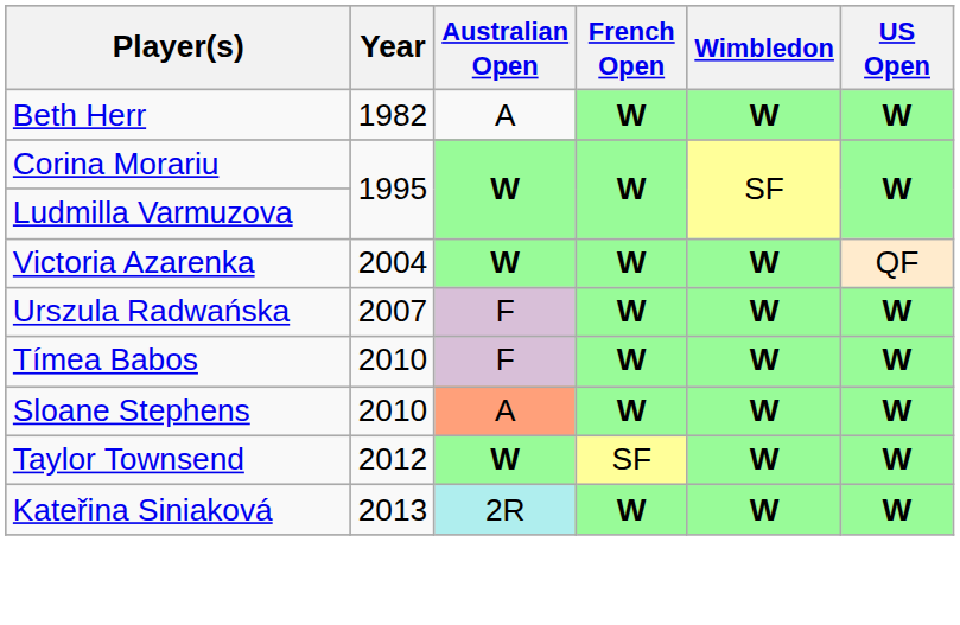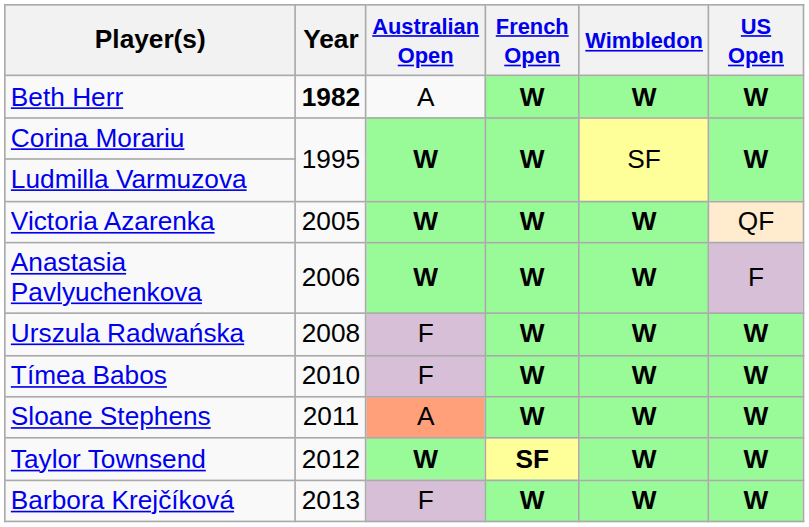 <table class="wikitable sortable" style="text-align:center;">
 <tr>
 <th style="width:170px;"><strong>Player(s)</strong></th>
 <th><strong>Year</strong></th>
 <th class="unsortable" width="50"><small><strong><a href='#'>Australian Open</a></strong></small></th>
 <th class="unsortable" width="50"><small><strong><a href='#'>French Open</a></strong></small></th>
 <th class="unsortable" width="50"><small><strong><a href='#'>Wimbledon</a></strong></small></th>
 <th class="unsortable" width="50"><small><strong><a href='#'>US Open</a></strong></small></th>
 </tr>
 <tr>
 <td align="left"> <a href='#'>Beth Herr</a></td>
-<td>1982</td>
+<td><strong>1982</strong></td>
 <td>A</td>
 <td style="background:PaleGreen;"><strong>W</strong></td>
 <td style="background:PaleGreen;"><strong>W</strong></td>
 <td style="background:PaleGreen;"><strong>W</strong></td>
 </tr>
 <tr>
 <td align="left"> <a href='#'>Corina Morariu</a></td>
 <td rowspan="2">1995</td>
 <td rowspan="2" style="background:PaleGreen;"><strong>W</strong></td>
 <td rowspan="2" style="background:PaleGreen;"><strong>W</strong></td>
 <td rowspan="2" style="background:#ff9;">SF</td>
 <td rowspan="2" style="background:PaleGreen;"><strong>W</strong></td>
 </tr>
 <tr>
 <td align="left"> <a href='#'>Ludmilla Varmuzova</a></td>
 </tr>
 <tr>
 <td align="left"> <a href='#'>Victoria Azarenka</a></td>
-<td>2004</td>
+<td>2005</td>
 <td style="background:PaleGreen;"><strong>W</strong></td>
 <td style="background:PaleGreen;"><strong>W</strong></td>
 <td style="background:PaleGreen;"><strong>W</strong></td>
 <td style="background:#ffebcd;">QF</td>
 </tr>
 <tr>
+<td align="left"> <a href='#'>Anastasia Pavlyuchenkova</a></td>
+<td>2006</td>
+<td style="background:PaleGreen;"><strong>W</strong></td>
+<td style="background:PaleGreen;"><strong>W</strong></td>
+<td style="background:PaleGreen;"><strong>W</strong></td>
+<td style="background:thistle;">F</td>
+</tr>
+<tr>
 <td align="left"> <a href='#'>Urszula Radwańska</a></td>
-<td>2007</td>
+<td>2008</td>
 <td style="background:thistle;">F</td>
 <td style="background:PaleGreen;"><strong>W</strong></td>
 <td style="background:PaleGreen;"><strong>W</strong></td>
 <td style="background:PaleGreen;"><strong>W</strong></td>
 </tr>
 <tr>
 <td align="left"> <a href='#'>Tímea Babos</a></td>
 <td>2010</td>
 <td style="background:thistle;">F</td>
 <td style="background:PaleGreen;"><strong>W</strong></td>
 <td style="background:PaleGreen;"><strong>W</strong></td>
 <td style="background:PaleGreen;"><strong>W</strong></td>
 </tr>
 <tr>
 <td align="left"> <a href='#'>Sloane Stephens</a></td>
-<td>2010</td>
+<td>2011</td>
 <td style="background: lightsalmon;">A</td>
 <td style="background:PaleGreen;"><strong>W</strong></td>
 <td style="background:PaleGreen;"><strong>W</strong></td>
 <td style="background:PaleGreen;"><strong>W</strong></td>
 </tr>
 <tr>
 <td align="left"> <a href='#'>Taylor Townsend</a></td>
 <td>2012</td>
 <td style="background:PaleGreen;"><strong>W</strong></td>
-<td style="background:#ff9;">SF</td>
+<td style="background:#ff9;"><strong>SF</strong></td>
 <td style="background:PaleGreen;"><strong>W</strong></td>
 <td style="background:PaleGreen;"><strong>W</strong></td>
 </tr>
 <tr>
-<td align="left"> <a href='#'>Kateřina Siniaková</a></td>
+<td align="left"> <a href='#'>Barbora Krejčíková</a></td>
 <td>2013</td>
-<td style="background:#afeeee;">2R</td>
+<td style="background:thistle;">F</td>
 <td style="background:PaleGreen;"><strong>W</strong></td>
 <td style="background:PaleGreen;"><strong>W</strong></td>
 <td style="background:PaleGreen;"><strong>W</strong></td>
 </tr>
 </table>
